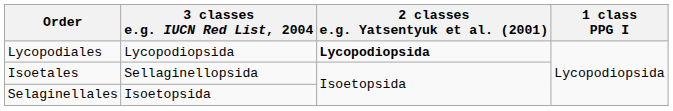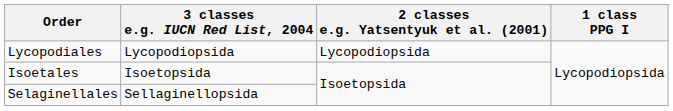 <table class="wikitable">
 <tr>
 <th>Order</th>
 <th>3 classes<br>e.g. <em>IUCN Red List</em>, 2004</th>
 <th>2 classes<br>e.g. Yatsentyuk et al. (2001)</th>
 <th>1 class<br>PPG I</th>
 </tr>
 <tr>
 <td>Lycopodiales</td>
 <td>Lycopodiopsida</td>
-<td><strong>Lycopodiopsida</strong></td>
+<td>Lycopodiopsida</td>
 <td rowspan=3>Lycopodiopsida</td>
 </tr>
 <tr>
 <td>Isoetales</td>
-<td>Sellaginellopsida</td>
+<td>Isoetopsida</td>
 <td rowspan=2>Isoetopsida</td>
 </tr>
 <tr>
 <td>Selaginellales</td>
-<td>Isoetopsida</td>
+<td>Sellaginellopsida</td>
 </tr>
 </table>
